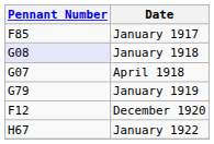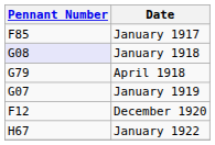 <table class="wikitable" style="text-align:left">
 <tr>
 <th><a href='#'>Pennant Number</a></th>
 <th>Date</th>
 </tr>
 <tr>
 <td>F85</td>
 <td>January 1917</td>
 </tr>
 <tr>
 <td style="background: lavender;">G08</td>
 <td>January 1918</td>
 </tr>
 <tr>
-<td>G07</td>
+<td>G79</td>
 <td>April 1918</td>
 </tr>
 <tr>
-<td>G79</td>
+<td>G07</td>
 <td>January 1919</td>
 </tr>
 <tr>
 <td>F12</td>
 <td>December 1920</td>
 </tr>
 <tr>
 <td>H67</td>
 <td>January 1922</td>
 </tr>
 <tr>
 </tr>
 </table>
